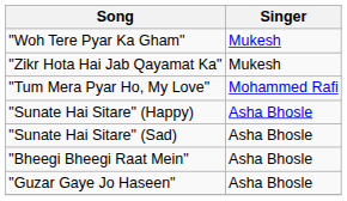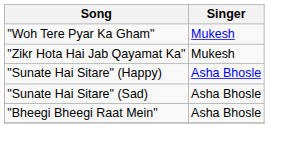 <table class="wikitable">
 <tr>
 <th>Song</th>
 <th>Singer</th>
 </tr>
 <tr>
 <td>"Woh Tere Pyar Ka Gham"</td>
 <td><a href='#'>Mukesh</a></td>
 </tr>
 <tr>
 <td>"Zikr Hota Hai Jab Qayamat Ka"</td>
 <td>Mukesh</td>
 </tr>
 <tr>
-<td>"Tum Mera Pyar Ho, My Love"</td>
-<td><a href='#'>Mohammed Rafi</a></td>
-</tr>
-<tr>
 <td>"Sunate Hai Sitare" (Happy)</td>
 <td><a href='#'>Asha Bhosle</a></td>
 </tr>
 <tr>
 <td>"Sunate Hai Sitare" (Sad)</td>
 <td>Asha Bhosle</td>
 </tr>
 <tr>
 <td>"Bheegi Bheegi Raat Mein"</td>
 <td>Asha Bhosle</td>
 </tr>
 <tr>
-<td>"Guzar Gaye Jo Haseen"</td>
-<td>Asha Bhosle</td>
-</tr>
-<tr>
 </tr>
 </table>
